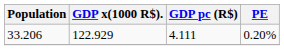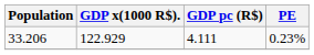 <table class="wikitable" border="1">
 <tr>
 <th>Population </th>
 <th><a href='#'>GDP</a> x(1000 R$).</th>
 <th><a href='#'>GDP pc</a> (R$)</th>
 <th><a href='#'>PE</a></th>
 </tr>
 <tr>
 <td>33.206</td>
 <td>122.929</td>
 <td>4.111</td>
-<td>0.20%</td>
+<td>0.23%</td>
 </tr>
 <tr>
 </tr>
 </table>
